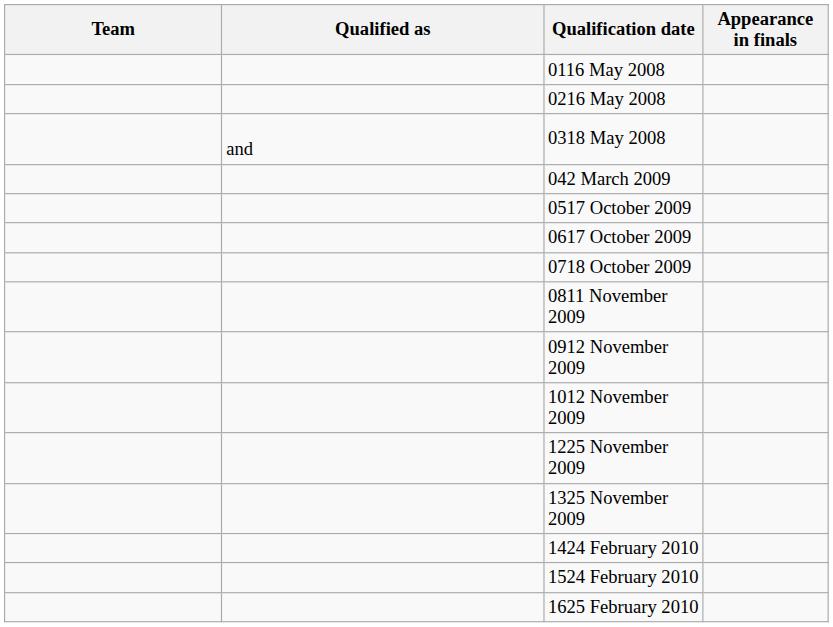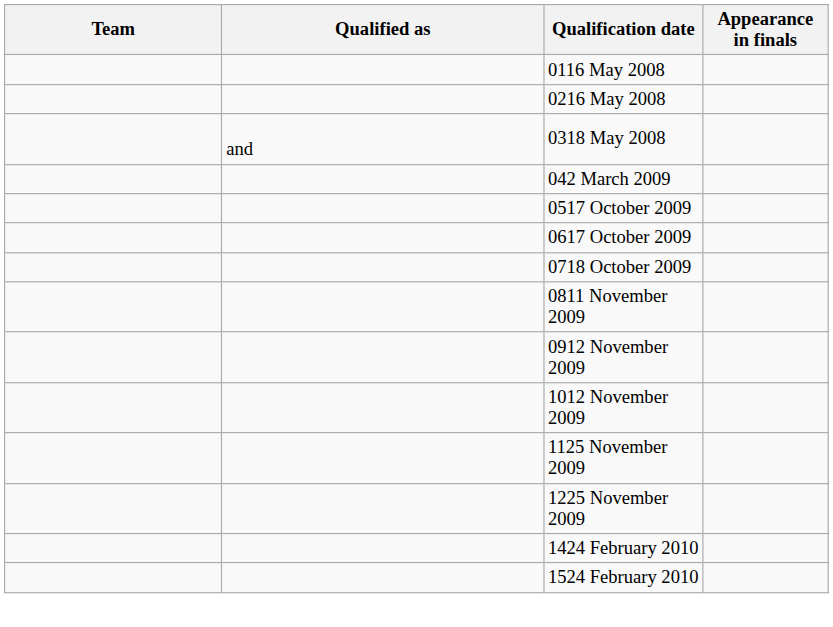 <table class="wikitable sortable" style="text-align: left;">
 <tr>
 <th width="180">Team</th>
 <th width="270">Qualified as</th>
 <th width="130">Qualification date</th>
 <th width="100">Appearance<br>in finals</th>
 </tr>
 <tr>
 <td></td>
 <td></td>
 <td><span>01</span>16 May 2008</td>
 <td></td>
 </tr>
 <tr>
 <td></td>
 <td></td>
 <td><span>02</span>16 May 2008</td>
 <td></td>
 </tr>
 <tr>
 <td></td>
 <td> <br> and </td>
 <td><span>03</span>18 May 2008</td>
 <td></td>
 </tr>
 <tr>
 <td></td>
 <td></td>
 <td><span>04</span>2 March 2009</td>
 <td></td>
 </tr>
 <tr>
 <td></td>
 <td></td>
 <td><span>05</span>17 October 2009</td>
 <td></td>
 </tr>
 <tr>
 <td></td>
 <td></td>
 <td><span>06</span>17 October 2009</td>
 <td></td>
 </tr>
 <tr>
 <td></td>
 <td></td>
 <td><span>07</span>18 October 2009</td>
 <td></td>
 </tr>
 <tr>
 <td></td>
 <td></td>
 <td><span>08</span>11 November 2009</td>
 <td></td>
 </tr>
 <tr>
 <td></td>
 <td></td>
 <td><span>09</span>12 November 2009</td>
 <td></td>
 </tr>
 <tr>
 <td></td>
 <td></td>
 <td><span>10</span>12 November 2009</td>
 <td></td>
 </tr>
 <tr>
 <td></td>
 <td></td>
-<td><span>12</span>25 November 2009</td>
+<td><span>11</span>25 November 2009</td>
 <td></td>
 </tr>
 <tr>
 <td></td>
 <td></td>
-<td><span>13</span>25 November 2009</td>
+<td><span>12</span>25 November 2009</td>
 <td></td>
 </tr>
 <tr>
 <td></td>
 <td></td>
 <td><span>14</span>24 February 2010</td>
 <td></td>
 </tr>
 <tr>
 <td></td>
 <td></td>
 <td><span>15</span>24 February 2010</td>
 <td></td>
 </tr>
-<tr>
-<td></td>
-<td></td>
-<td><span>16</span>25 February 2010</td>
-<td></td>
-</tr>
 </table>
